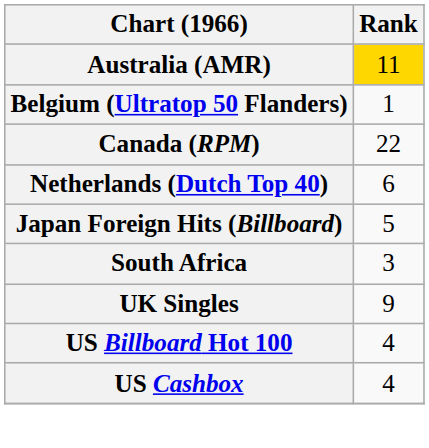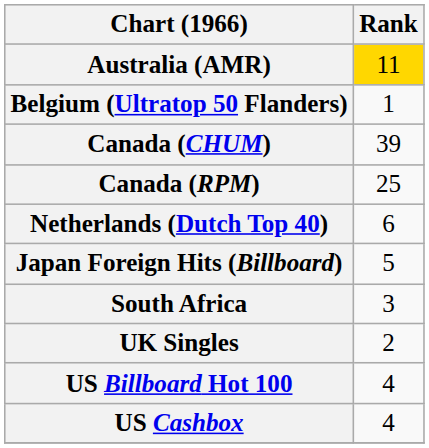 <table class="wikitable sortable plainrowheaders" style="text-align:center">
 <tr>
 <th>Chart (1966)</th>
 <th>Rank</th>
 </tr>
 <tr>
 <th scope="row">Australia (AMR)</th>
 <td align="center" style="background: gold;">11</td>
 </tr>
 <tr>
 <th scope="row">Belgium (<a href='#'>Ultratop 50</a> Flanders)</th>
 <td align="center">1</td>
 </tr>
 <tr>
+<th scope="row">Canada (<em><a href='#'>CHUM</a></em>) </th>
+<td style="text-align:center;">39</td>
+</tr>
+<tr>
 <th scope="row">Canada (<em>RPM</em>) </th>
-<td style="text-align:center;">22</td>
+<td style="text-align:center;">25</td>
 </tr>
 <tr>
 <th scope="row">Netherlands (<a href='#'>Dutch Top 40</a>)</th>
 <td align="center">6</td>
 </tr>
 <tr>
 <th scope="row">Japan Foreign Hits (<em>Billboard</em>)</th>
 <td style="text-align:center;">5</td>
 </tr>
 <tr>
 <th scope="row">South Africa</th>
 <td align="center">3</td>
 </tr>
 <tr>
 <th scope="row">UK Singles</th>
-<td style="text-align:center;">9</td>
+<td style="text-align:center;">2</td>
 </tr>
 <tr>
 <th scope="row">US <a href='#'><em>Billboard</em> Hot 100</a></th>
 <td>4</td>
 </tr>
 <tr>
 <th scope="row">US <em><a href='#'>Cashbox</a></em></th>
 <td>4</td>
 </tr>
 <tr>
 </tr>
 </table>
